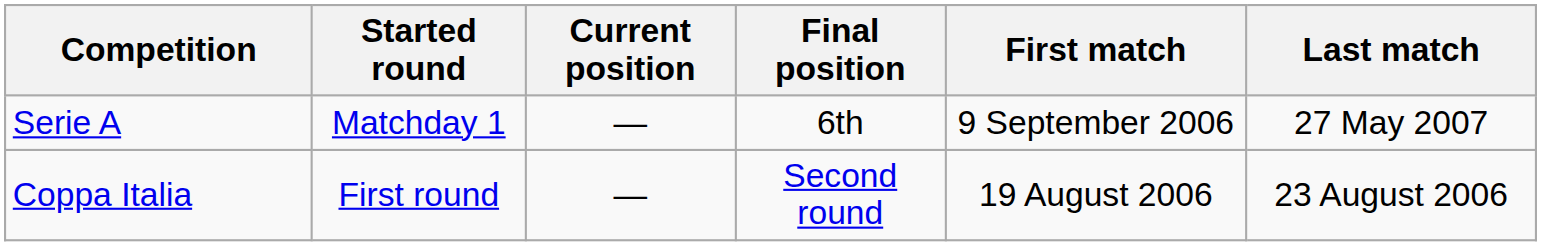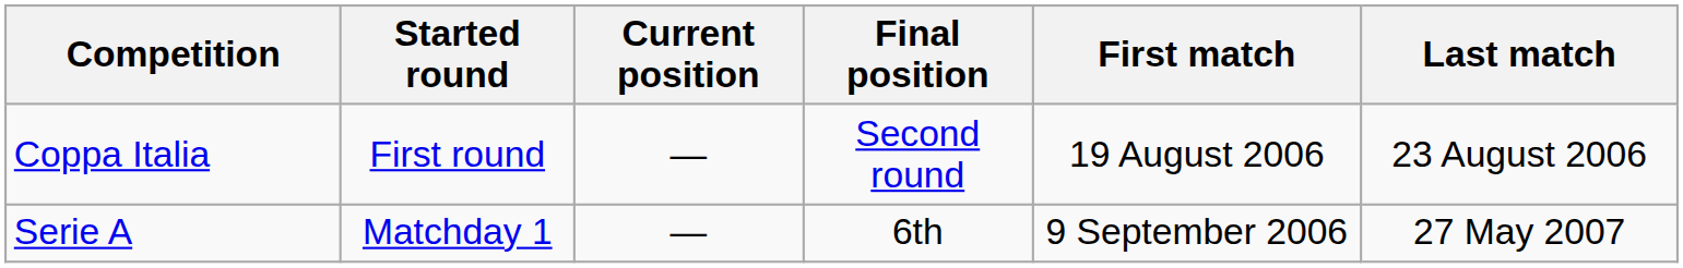 <table class="wikitable" style="text-align:center; width:730px;">
 <tr>
 <th style="text-align:center; width:150px;">Competition</th>
 <th style="text-align:center; width:100px;">Started round</th>
 <th style="text-align:center; width:100px;">Current <br> position</th>
 <th style="text-align:center; width:100px;">Final <br> position</th>
 <th style="text-align:center; width:150px;">First match</th>
 <th style="text-align:center; width:150px;">Last match</th>
 </tr>
 <tr>
+<td style="text-align:left;"><a href='#'>Coppa Italia</a></td>
+<td><a href='#'>First round</a></td>
+<td>—</td>
+<td><a href='#'>Second round</a></td>
+<td>19 August 2006</td>
+<td>23 August 2006</td>
+</tr>
+<tr>
 <td style="text-align:left;"><a href='#'>Serie A</a></td>
 <td><a href='#'>Matchday 1</a></td>
 <td>—</td>
 <td>6th</td>
 <td>9 September 2006</td>
 <td>27 May 2007</td>
 </tr>
-<tr>
-<td style="text-align:left;"><a href='#'>Coppa Italia</a></td>
-<td><a href='#'>First round</a></td>
-<td>—</td>
-<td><a href='#'>Second round</a></td>
-<td>19 August 2006</td>
-<td>23 August 2006</td>
-</tr>
 </table>
